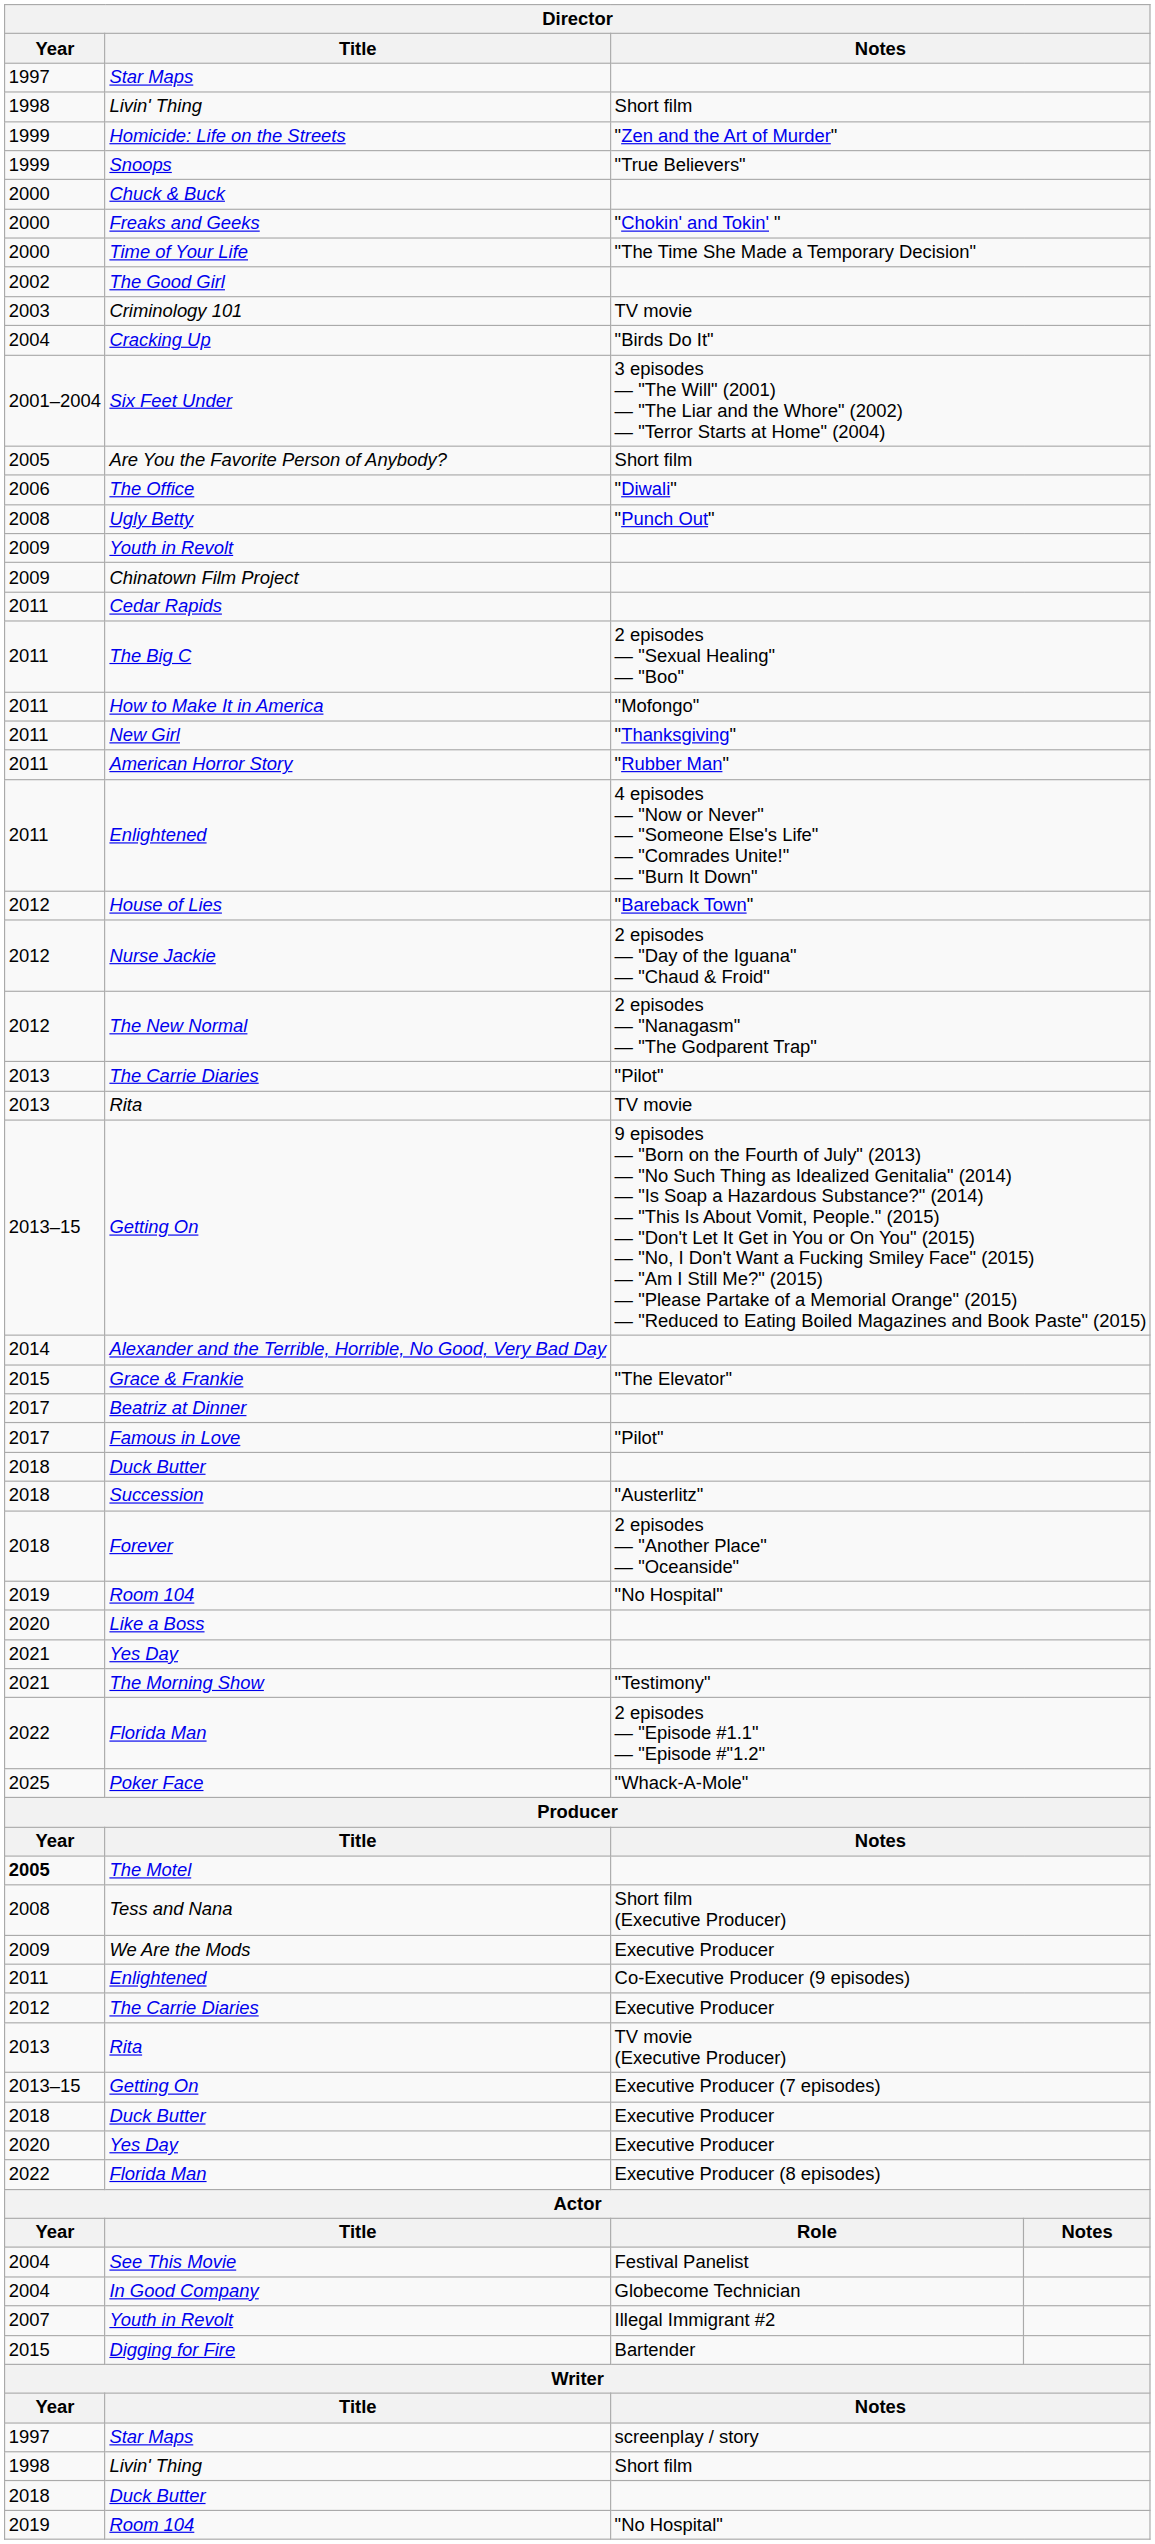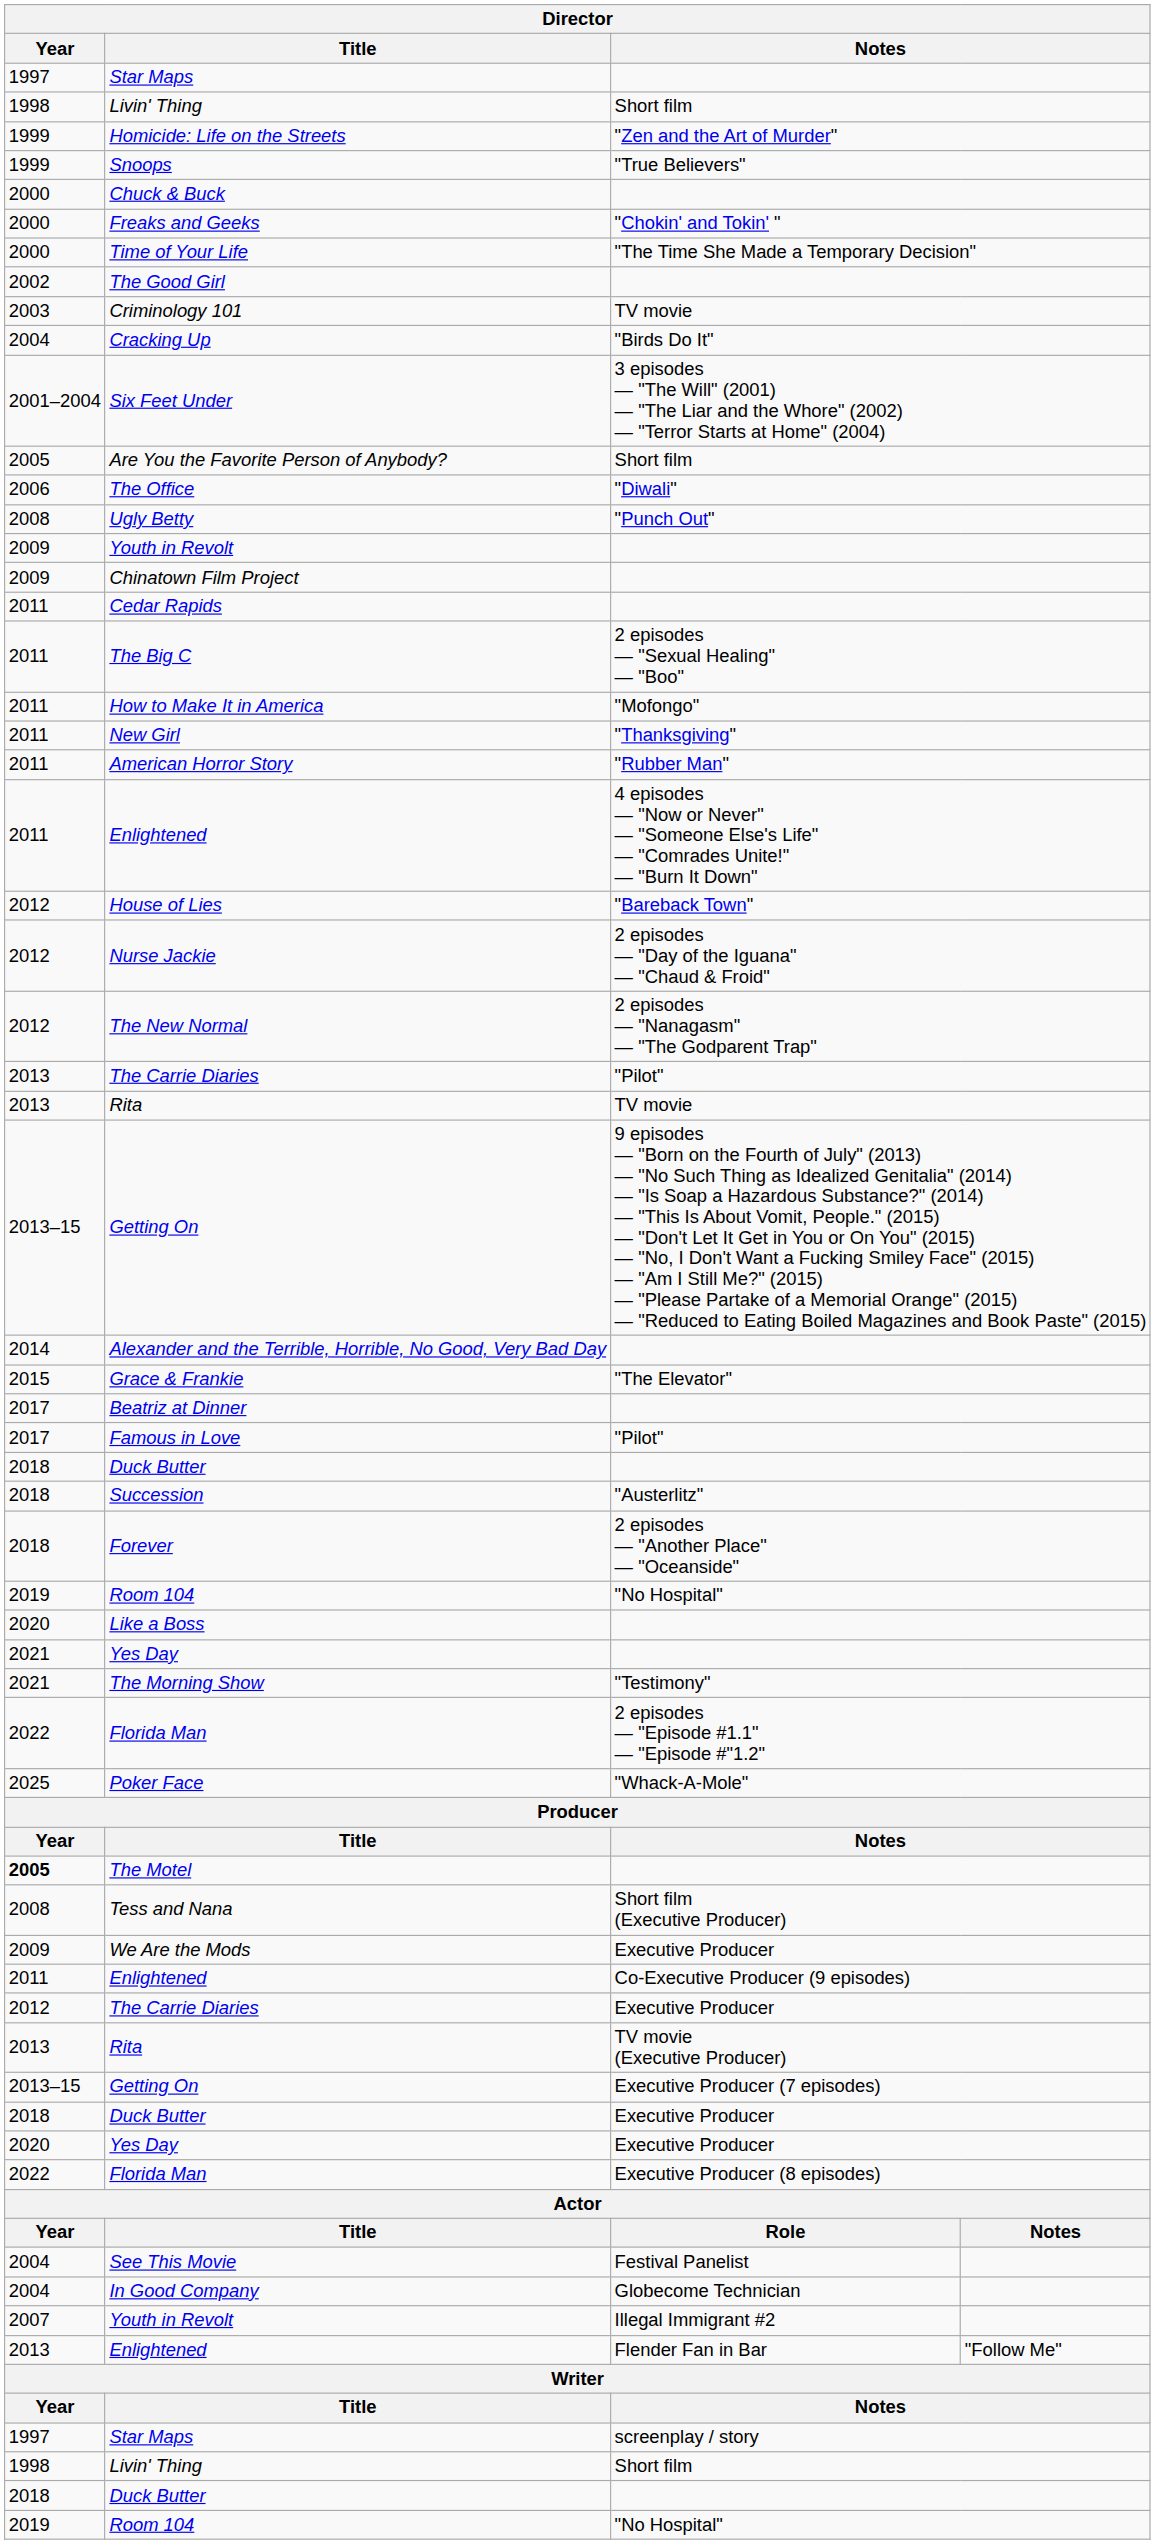 <table class="wikitable">
 <tr>
 <th colspan="4">Director</th>
 </tr>
 <tr>
 <th>Year</th>
 <th>Title</th>
 <th colspan="2">Notes</th>
 </tr>
 <tr>
 <td>1997</td>
 <td><em><a href='#'>Star Maps</a></em></td>
 <td colspan="2"></td>
 </tr>
 <tr>
 <td>1998</td>
 <td><em>Livin' Thing</em></td>
 <td colspan="2">Short film</td>
 </tr>
 <tr>
 <td>1999</td>
 <td><em><a href='#'>Homicide: Life on the Streets</a></em></td>
 <td colspan="2">"<a href='#'>Zen and the Art of Murder</a>"</td>
 </tr>
 <tr>
 <td>1999</td>
 <td><em><a href='#'>Snoops</a></em></td>
 <td colspan="2">"True Believers"</td>
 </tr>
 <tr>
 <td>2000</td>
 <td><em><a href='#'>Chuck & Buck</a></em></td>
 <td colspan="2"></td>
 </tr>
 <tr>
 <td>2000</td>
 <td><em><a href='#'>Freaks and Geeks</a></em></td>
 <td colspan="2">"<a href='#'>Chokin' and Tokin'</a> "</td>
 </tr>
 <tr>
 <td>2000</td>
 <td><em><a href='#'>Time of Your Life</a></em></td>
 <td colspan="2">"The Time She Made a Temporary Decision"</td>
 </tr>
 <tr>
 <td>2002</td>
 <td><em><a href='#'>The Good Girl</a></em></td>
 <td colspan="2"></td>
 </tr>
 <tr>
 <td>2003</td>
 <td><em>Criminology 101</em></td>
 <td colspan="2">TV movie</td>
 </tr>
 <tr>
 <td>2004</td>
 <td><em><a href='#'>Cracking Up</a></em></td>
 <td colspan="2">"Birds Do It"</td>
 </tr>
 <tr>
 <td>2001–2004</td>
 <td><em><a href='#'>Six Feet Under</a></em></td>
 <td colspan="2">3 episodes<br>— "The Will" (2001)<br>— "The Liar and the Whore" (2002)<br>— "Terror Starts at Home" (2004)</td>
 </tr>
 <tr>
 <td>2005</td>
 <td><em>Are You the Favorite Person of Anybody?</em></td>
 <td colspan="2">Short film</td>
 </tr>
 <tr>
 <td>2006</td>
 <td><em><a href='#'>The Office</a></em></td>
 <td colspan="2">"<a href='#'>Diwali</a>"</td>
 </tr>
 <tr>
 <td>2008</td>
 <td><em><a href='#'>Ugly Betty</a></em></td>
 <td colspan="2">"<a href='#'>Punch Out</a>"</td>
 </tr>
 <tr>
 <td>2009</td>
 <td><em><a href='#'>Youth in Revolt</a></em></td>
 <td colspan="2"></td>
 </tr>
 <tr>
 <td>2009</td>
 <td><em>Chinatown Film Project</em></td>
 <td colspan="2"></td>
 </tr>
 <tr>
 <td>2011</td>
 <td><em><a href='#'>Cedar Rapids</a></em></td>
 <td colspan="2"></td>
 </tr>
 <tr>
 <td>2011</td>
 <td><em><a href='#'>The Big C</a></em></td>
 <td colspan="2">2 episodes<br>— "Sexual Healing"<br>— "Boo"</td>
 </tr>
 <tr>
 <td>2011</td>
 <td><em><a href='#'>How to Make It in America</a></em></td>
 <td colspan="2">"Mofongo"</td>
 </tr>
 <tr>
 <td>2011</td>
 <td><em><a href='#'>New Girl</a></em></td>
 <td colspan="2">"<a href='#'>Thanksgiving</a>"</td>
 </tr>
 <tr>
 <td>2011</td>
 <td><em><a href='#'>American Horror Story</a></em></td>
 <td colspan="2">"<a href='#'>Rubber Man</a>"</td>
 </tr>
 <tr>
 <td>2011</td>
 <td><em><a href='#'>Enlightened</a></em></td>
 <td colspan="2">4 episodes<br>— "Now or Never"<br>— "Someone Else's Life"<br>— "Comrades Unite!"<br>— "Burn It Down"</td>
 </tr>
 <tr>
 <td>2012</td>
 <td><em><a href='#'>House of Lies</a></em></td>
 <td colspan="2">"<a href='#'>Bareback Town</a>"</td>
 </tr>
 <tr>
 <td>2012</td>
 <td><em><a href='#'>Nurse Jackie</a></em></td>
 <td colspan="2">2 episodes<br>— "Day of the Iguana"<br>— "Chaud & Froid"</td>
 </tr>
 <tr>
 <td>2012</td>
 <td><em><a href='#'>The New Normal</a></em></td>
 <td colspan="2">2 episodes<br>— "Nanagasm"<br>— "The Godparent Trap"</td>
 </tr>
 <tr>
 <td>2013</td>
 <td><em><a href='#'>The Carrie Diaries</a></em></td>
 <td colspan="2">"Pilot"</td>
 </tr>
 <tr>
 <td>2013</td>
 <td><em>Rita</em></td>
 <td colspan="2">TV movie</td>
 </tr>
 <tr>
 <td>2013–15</td>
 <td><em><a href='#'>Getting On</a></em></td>
 <td colspan="2">9 episodes<br>— "Born on the Fourth of July" (2013)<br>— "No Such Thing as Idealized Genitalia" (2014)<br>— "Is Soap a Hazardous Substance?" (2014)<br>— "This Is About Vomit, People." (2015)<br>— "Don't Let It Get in You or On You" (2015)<br>— "No, I Don't Want a Fucking Smiley Face" (2015)<br>— "Am I Still Me?" (2015)<br>— "Please Partake of a Memorial Orange" (2015)<br>— "Reduced to Eating Boiled Magazines and Book Paste" (2015)</td>
 </tr>
 <tr>
 <td>2014</td>
 <td><em><a href='#'>Alexander and the Terrible, Horrible, No Good, Very Bad Day</a></em></td>
 <td colspan="2"></td>
 </tr>
 <tr>
 <td>2015</td>
 <td><em><a href='#'>Grace & Frankie</a></em></td>
 <td colspan="2">"The Elevator"</td>
 </tr>
 <tr>
 <td>2017</td>
 <td><em><a href='#'>Beatriz at Dinner</a></em></td>
 <td colspan="2"></td>
 </tr>
 <tr>
 <td>2017</td>
 <td><em><a href='#'>Famous in Love</a></em></td>
 <td colspan="2">"Pilot"</td>
 </tr>
 <tr>
 <td>2018</td>
 <td><em><a href='#'>Duck Butter</a></em></td>
 <td colspan="2"></td>
 </tr>
 <tr>
 <td>2018</td>
 <td><em><a href='#'>Succession</a></em></td>
 <td colspan="2">"Austerlitz"</td>
 </tr>
 <tr>
 <td>2018</td>
 <td><em><a href='#'>Forever</a></em></td>
 <td colspan="2">2 episodes<br>— "Another Place"<br>— "Oceanside"</td>
 </tr>
 <tr>
 <td>2019</td>
 <td><em><a href='#'>Room 104</a></em></td>
 <td colspan="2">"No Hospital"</td>
 </tr>
 <tr>
 <td>2020</td>
 <td><em><a href='#'>Like a Boss</a></em></td>
 <td colspan="2"></td>
 </tr>
 <tr>
 <td>2021</td>
 <td><em><a href='#'>Yes Day</a></em></td>
 <td colspan="2"></td>
 </tr>
 <tr>
 <td>2021</td>
 <td><em><a href='#'>The Morning Show</a></em></td>
 <td colspan="2">"Testimony"</td>
 </tr>
 <tr>
 <td>2022</td>
 <td><em><a href='#'>Florida Man</a></em></td>
 <td colspan="2">2 episodes<br>— "Episode #1.1"<br>— "Episode #"1.2"</td>
 </tr>
 <tr>
 <td>2025</td>
 <td><em><a href='#'>Poker Face</a></em></td>
 <td colspan="2">"Whack-A-Mole"</td>
 </tr>
 <tr>
 <th colspan="4">Producer</th>
 </tr>
 <tr>
 <th>Year</th>
 <th>Title</th>
 <th colspan="2">Notes</th>
 </tr>
 <tr>
 <td><strong>2005</strong></td>
 <td><em><a href='#'>The Motel</a></em></td>
 <td colspan="2"></td>
 </tr>
 <tr>
 <td>2008</td>
 <td><em>Tess and Nana</em></td>
 <td colspan="2">Short film<br>(Executive Producer)</td>
 </tr>
 <tr>
 <td>2009</td>
 <td><em>We Are the Mods</em></td>
 <td colspan="2">Executive Producer</td>
 </tr>
 <tr>
 <td>2011</td>
 <td><em><a href='#'>Enlightened</a></em></td>
 <td colspan="2">Co-Executive Producer (9 episodes)</td>
 </tr>
 <tr>
 <td>2012</td>
 <td><em><a href='#'>The Carrie Diaries</a></em></td>
 <td colspan="2">Executive Producer</td>
 </tr>
 <tr>
 <td>2013</td>
 <td><em><a href='#'>Rita</a></em></td>
 <td colspan="2">TV movie<br>(Executive Producer)</td>
 </tr>
 <tr>
 <td>2013–15</td>
 <td><em><a href='#'>Getting On</a></em></td>
 <td colspan="2">Executive Producer (7 episodes)</td>
 </tr>
 <tr>
 <td>2018</td>
 <td><em><a href='#'>Duck Butter</a></em></td>
 <td colspan="2">Executive Producer</td>
 </tr>
 <tr>
 <td>2020</td>
 <td><em><a href='#'>Yes Day</a></em></td>
 <td colspan="2">Executive Producer</td>
 </tr>
 <tr>
 <td>2022</td>
 <td><em><a href='#'>Florida Man</a></em></td>
 <td colspan="2">Executive Producer (8 episodes)</td>
 </tr>
 <tr>
 <th colspan="4">Actor</th>
 </tr>
 <tr>
 <th>Year</th>
 <th>Title</th>
 <th>Role</th>
 <th>Notes</th>
 </tr>
 <tr>
 <td>2004</td>
 <td><em><a href='#'>See This Movie</a></em></td>
 <td>Festival Panelist</td>
 <td></td>
 </tr>
 <tr>
 <td>2004</td>
 <td><em><a href='#'>In Good Company</a></em></td>
 <td>Globecome Technician</td>
 <td></td>
 </tr>
 <tr>
 <td>2007</td>
 <td><em><a href='#'>Youth in Revolt</a></em></td>
 <td>Illegal Immigrant #2</td>
 <td></td>
 </tr>
 <tr>
-<td>2015</td>
-<td><em> <a href='#'>Digging for Fire</a></em></td>
-<td>Bartender</td>
-<td></td>
+<td>2013</td>
+<td><em><a href='#'>Enlightened</a></em></td>
+<td>Flender Fan in Bar</td>
+<td>"Follow Me"</td>
 </tr>
 <tr>
 <th colspan="4">Writer</th>
 </tr>
 <tr>
 <th>Year</th>
 <th>Title</th>
 <th colspan="2">Notes</th>
 </tr>
 <tr>
 <td>1997</td>
 <td><em><a href='#'>Star Maps</a></em></td>
 <td colspan="2">screenplay / story</td>
 </tr>
 <tr>
 <td>1998</td>
 <td><em>Livin' Thing</em></td>
 <td colspan="2">Short film</td>
 </tr>
 <tr>
 <td>2018</td>
 <td><em><a href='#'>Duck Butter</a></em></td>
 <td colspan="2"></td>
 </tr>
 <tr>
 <td>2019</td>
 <td><em><a href='#'>Room 104</a></em></td>
 <td colspan="2">"No Hospital"</td>
 </tr>
 </table>
